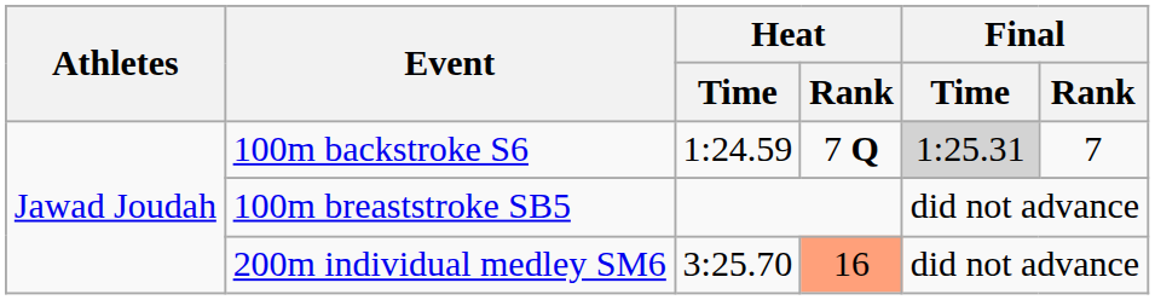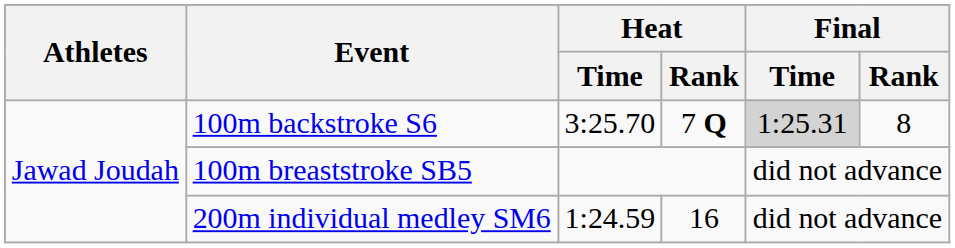 <table class=wikitable>
 <tr>
 <th rowspan="2">Athletes</th>
 <th rowspan="2">Event</th>
 <th colspan="2">Heat</th>
 <th colspan="2">Final</th>
 </tr>
 <tr>
 <th>Time</th>
 <th>Rank</th>
 <th>Time</th>
 <th>Rank</th>
 </tr>
 <tr align=center>
 <td align=left rowspan=3><a href='#'>Jawad Joudah</a></td>
 <td align=left><a href='#'>100m backstroke S6</a></td>
-<td>1:24.59</td>
+<td>3:25.70</td>
 <td>7 <strong>Q</strong></td>
 <td style="background: lightgrey;">1:25.31</td>
-<td>7</td>
+<td>8</td>
 </tr>
 <tr align=center>
 <td align=left><a href='#'>100m breaststroke SB5</a></td>
 <td colspan=2></td>
 <td colspan=2>did not advance</td>
 </tr>
 <tr align=center>
 <td align=left><a href='#'>200m individual medley SM6</a></td>
-<td>3:25.70</td>
-<td style="background: lightsalmon;">16</td>
+<td>1:24.59</td>
+<td>16</td>
 <td colspan=2>did not advance</td>
 </tr>
 </table>
